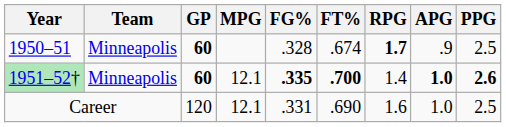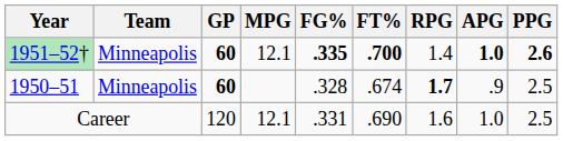 <table class="wikitable sortable" style="font-size:95%; text-align:right;">
 <tr>
 <th>Year</th>
 <th>Team</th>
 <th>GP</th>
 <th>MPG</th>
 <th>FG%</th>
 <th>FT%</th>
 <th>RPG</th>
 <th>APG</th>
 <th>PPG</th>
 </tr>
 <tr>
+<td style="text-align:left;background:#afe6ba;"><a href='#'>1951–52</a>†</td>
+<td style="text-align:left;"><a href='#'>Minneapolis</a></td>
+<td><strong>60</strong></td>
+<td>12.1</td>
+<td><strong>.335</strong></td>
+<td><strong>.700</strong></td>
+<td>1.4</td>
+<td><strong>1.0</strong></td>
+<td><strong>2.6</strong></td>
+</tr>
+<tr>
 <td style="text-align:left;"><a href='#'>1950–51</a></td>
 <td style="text-align:left;"><a href='#'>Minneapolis</a></td>
 <td><strong>60</strong></td>
 <td></td>
 <td>.328</td>
 <td>.674</td>
 <td><strong>1.7</strong></td>
 <td>.9</td>
 <td>2.5</td>
-</tr>
-<tr>
-<td style="text-align:left;background:#afe6ba;"><a href='#'>1951–52</a>†</td>
-<td style="text-align:left;"><a href='#'>Minneapolis</a></td>
-<td><strong>60</strong></td>
-<td>12.1</td>
-<td><strong>.335</strong></td>
-<td><strong>.700</strong></td>
-<td>1.4</td>
-<td><strong>1.0</strong></td>
-<td><strong>2.6</strong></td>
 </tr>
 <tr>
 <td colspan="2" style="text-align:center;">Career</td>
 <td>120</td>
 <td>12.1</td>
 <td>.331</td>
 <td>.690</td>
 <td>1.6</td>
 <td>1.0</td>
 <td>2.5</td>
 </tr>
 </table>
